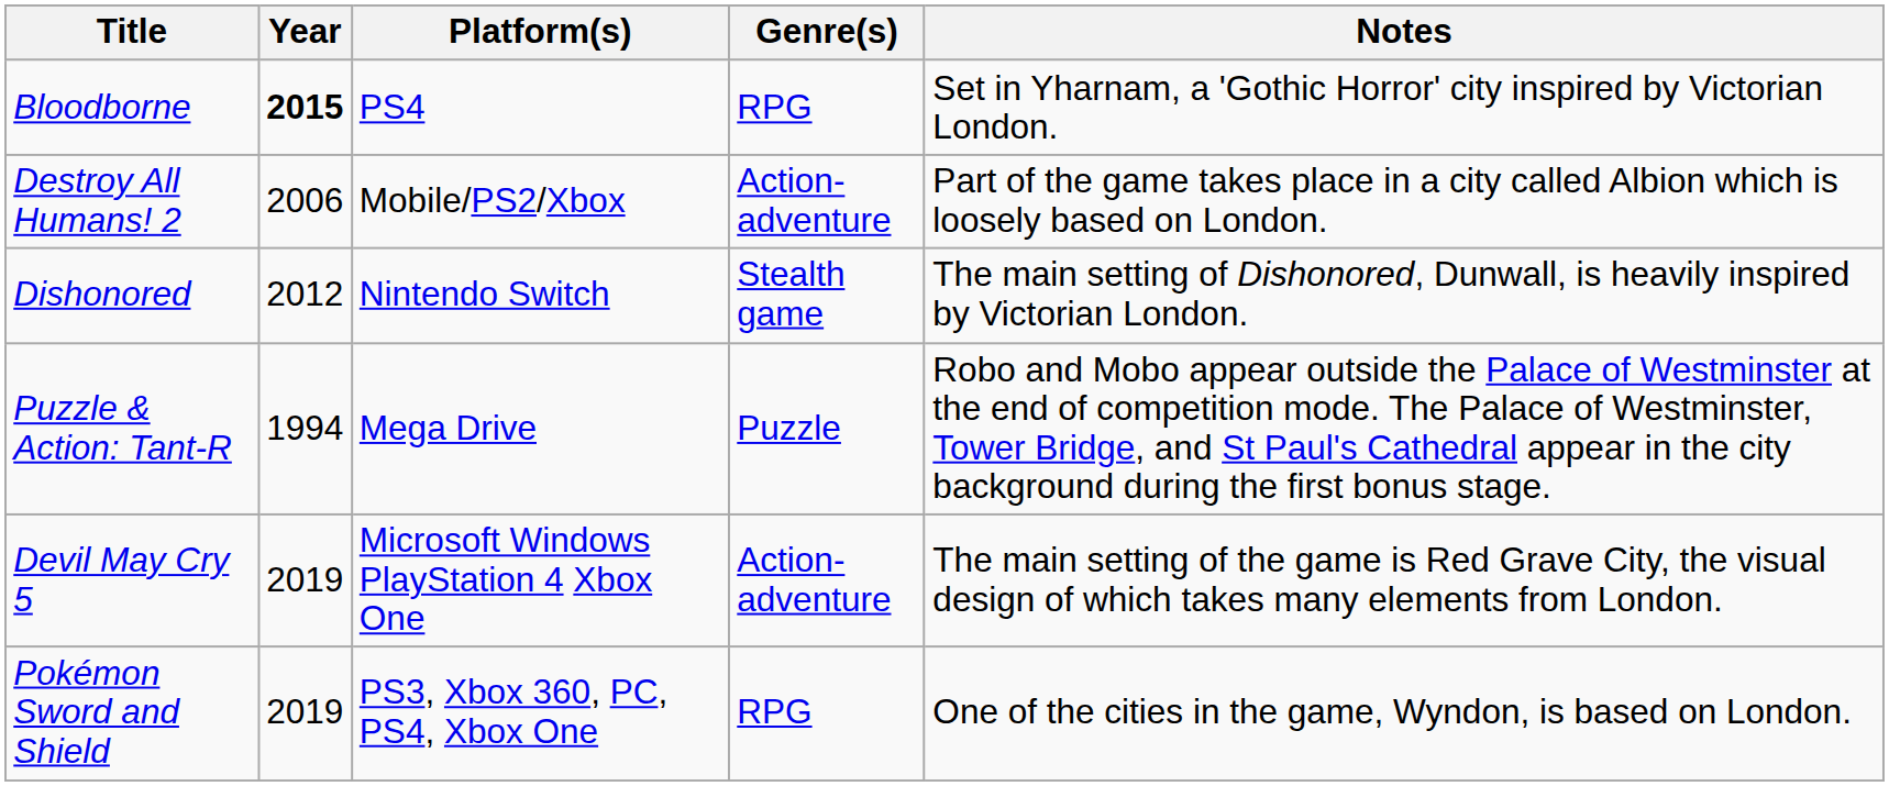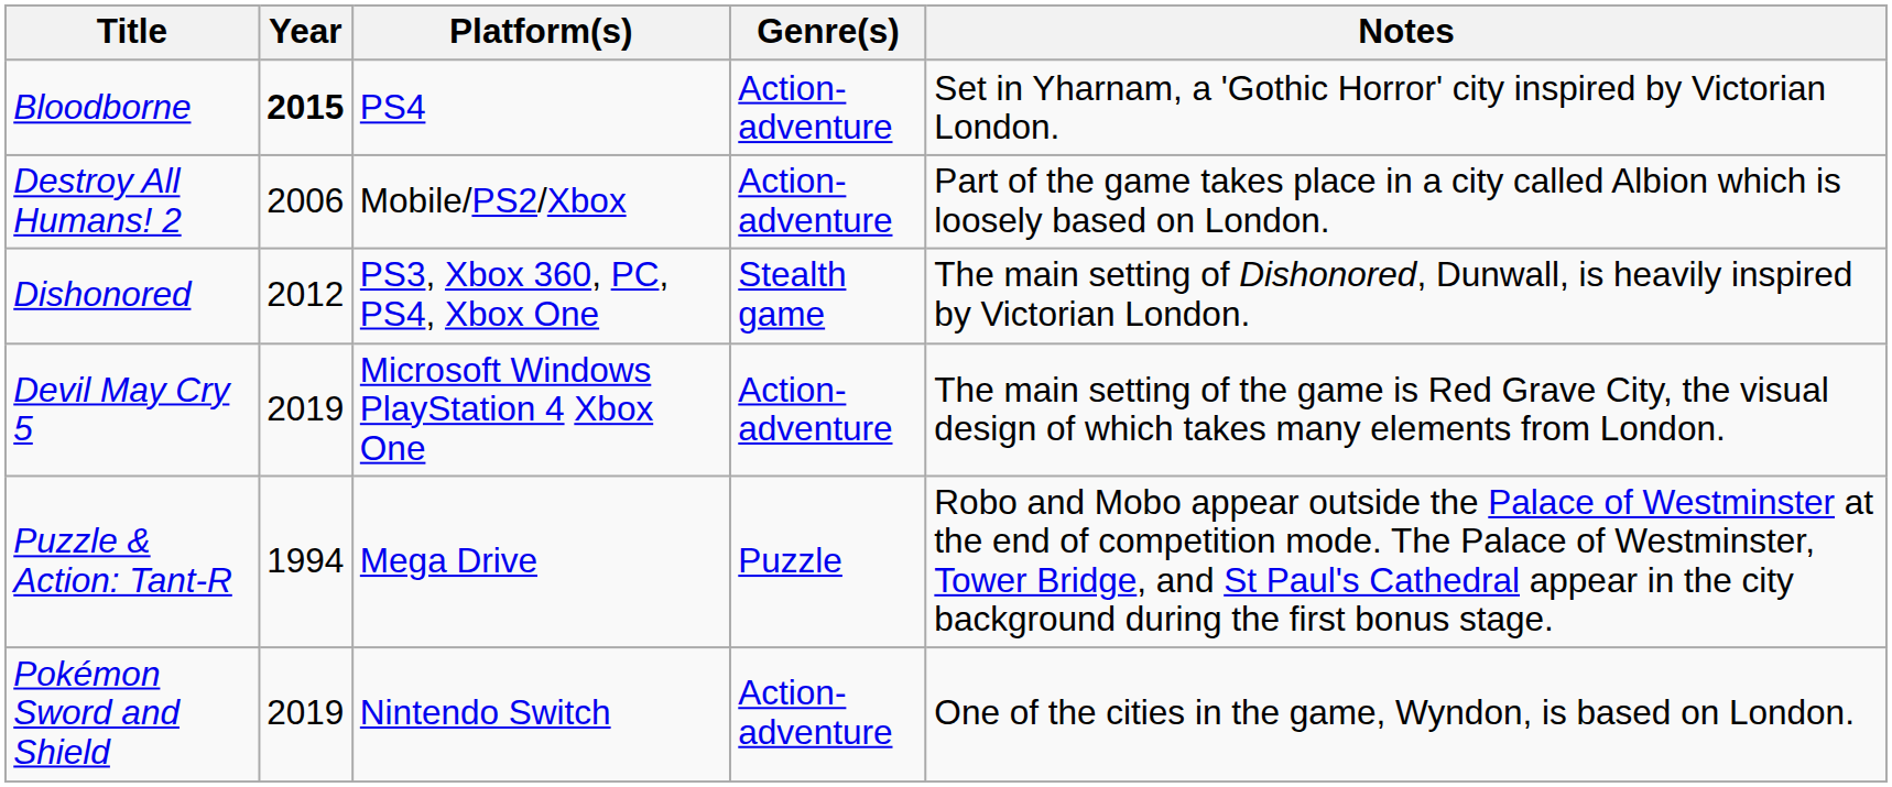 <table class="wikitable sortable">
 <tr>
 <th>Title</th>
 <th>Year</th>
 <th class="unsortable">Platform(s)</th>
 <th>Genre(s)</th>
 <th class="unsortable">Notes</th>
 </tr>
 <tr>
 <td><em><a href='#'>Bloodborne</a></em></td>
 <td><strong>2015</strong></td>
 <td><a href='#'>PS4</a></td>
-<td><a href='#'>RPG</a></td>
+<td><a href='#'>Action-adventure</a></td>
 <td>Set in Yharnam, a 'Gothic Horror' city inspired by Victorian London.</td>
 </tr>
 <tr>
 <td><em><a href='#'>Destroy All Humans! 2</a></em></td>
 <td>2006</td>
 <td>Mobile/<a href='#'>PS2</a>/<a href='#'>Xbox</a></td>
 <td><a href='#'>Action-adventure</a></td>
 <td>Part of the game takes place in a city called Albion which is loosely based on London.</td>
 </tr>
 <tr>
 <td><em><a href='#'>Dishonored</a></em></td>
 <td>2012</td>
-<td><a href='#'>Nintendo Switch</a></td>
+<td><a href='#'>PS3</a>, <a href='#'>Xbox 360</a>, <a href='#'>PC</a>, <a href='#'>PS4</a>, <a href='#'>Xbox One</a></td>
 <td><a href='#'>Stealth game</a></td>
 <td>The main setting of <em>Dishonored</em>, Dunwall, is heavily inspired by Victorian London.</td>
+</tr>
+<tr>
+<td><em><a href='#'>Devil May Cry 5</a></em></td>
+<td>2019</td>
+<td><a href='#'>Microsoft Windows</a> <a href='#'>PlayStation 4</a> <a href='#'>Xbox One</a></td>
+<td><a href='#'>Action-adventure</a></td>
+<td>The main setting of the game is Red Grave City, the visual design of which takes many elements from London.</td>
 </tr>
 <tr>
 <td><em><a href='#'>Puzzle & Action: Tant-R</a></em></td>
 <td>1994</td>
 <td><a href='#'>Mega Drive</a></td>
 <td><a href='#'>Puzzle</a></td>
 <td>Robo and Mobo appear outside the <a href='#'>Palace of Westminster</a> at the end of competition mode. The Palace of Westminster, <a href='#'>Tower Bridge</a>, and <a href='#'>St Paul's Cathedral</a> appear in the city background during the first bonus stage.</td>
 </tr>
 <tr>
-<td><em><a href='#'>Devil May Cry 5</a></em></td>
-<td>2019</td>
-<td><a href='#'>Microsoft Windows</a> <a href='#'>PlayStation 4</a> <a href='#'>Xbox One</a></td>
-<td><a href='#'>Action-adventure</a></td>
-<td>The main setting of the game is Red Grave City, the visual design of which takes many elements from London.</td>
-</tr>
-<tr>
 <td><em><a href='#'>Pokémon Sword and Shield</a></em></td>
 <td>2019</td>
-<td><a href='#'>PS3</a>, <a href='#'>Xbox 360</a>, <a href='#'>PC</a>, <a href='#'>PS4</a>, <a href='#'>Xbox One</a></td>
-<td><a href='#'>RPG</a></td>
+<td><a href='#'>Nintendo Switch</a></td>
+<td><a href='#'>Action-adventure</a></td>
 <td>One of the cities in the game, Wyndon, is based on London.</td>
 </tr>
 <tr>
 </tr>
 </table>
